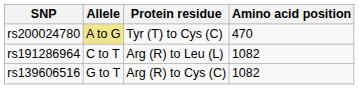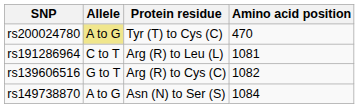 <table class="wikitable">
 <tr>
 <th>SNP</th>
 <th>Allele</th>
 <th>Protein residue</th>
 <th>Amino acid position</th>
 </tr>
 <tr>
 <td>rs200024780</td>
 <td style="background: khaki;">A to G</td>
 <td>Tyr (T) to Cys (C)</td>
 <td>470</td>
 </tr>
 <tr>
 <td>rs191286964</td>
 <td>C to T</td>
 <td>Arg (R) to Leu (L)</td>
-<td>1082</td>
+<td>1081</td>
 </tr>
 <tr>
 <td>rs139606516</td>
 <td>G to T</td>
 <td>Arg (R) to Cys (C)</td>
 <td>1082</td>
 </tr>
+<tr>
+<td>rs149738870</td>
+<td>A to G</td>
+<td>Asn (N) to Ser (S)</td>
+<td>1084</td>
+</tr>
 </table>
